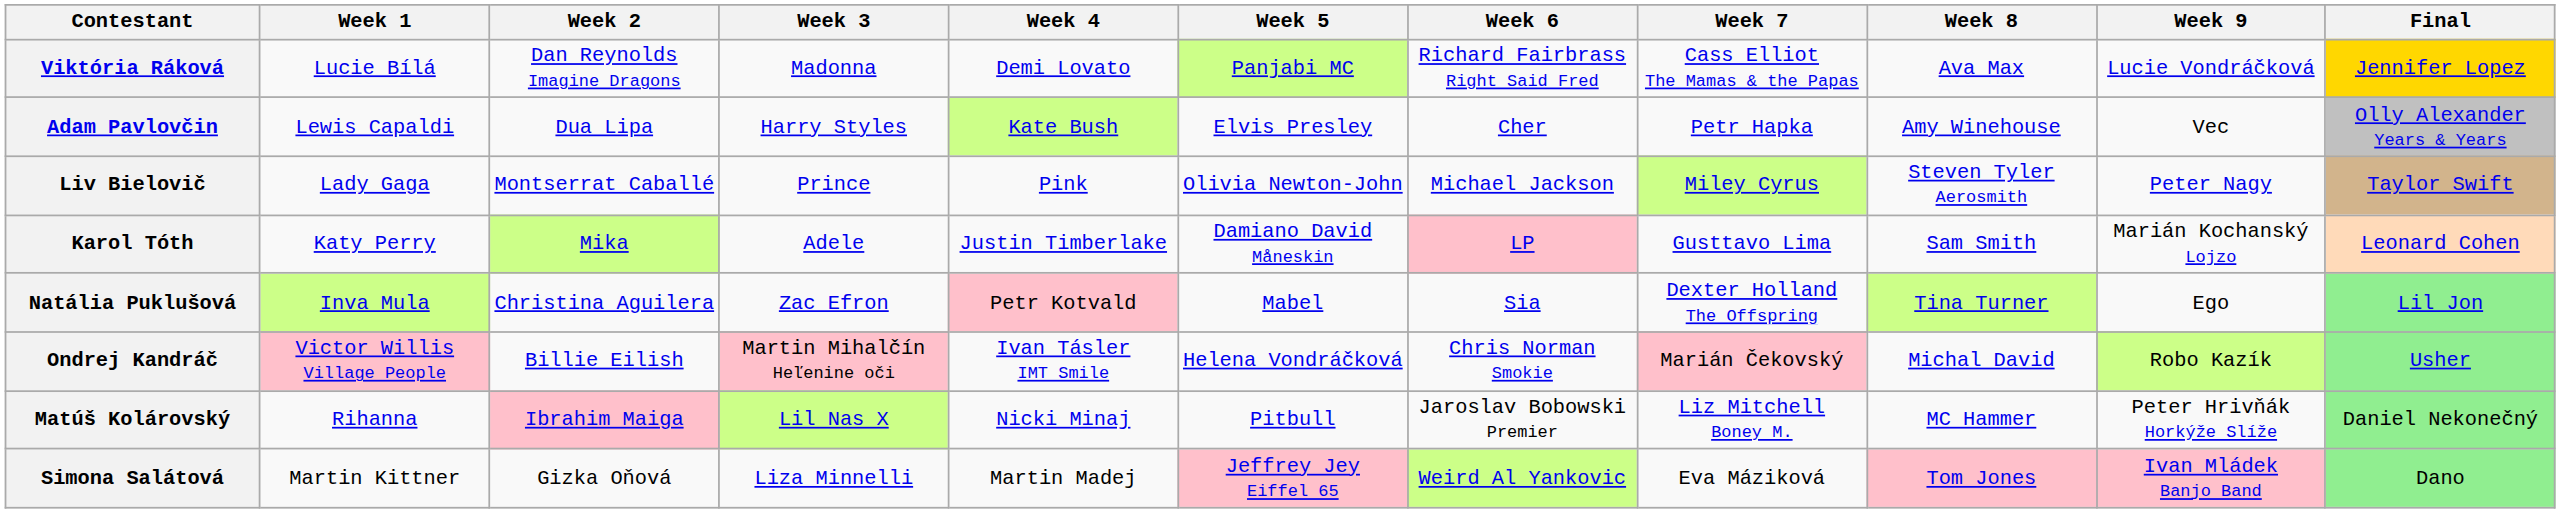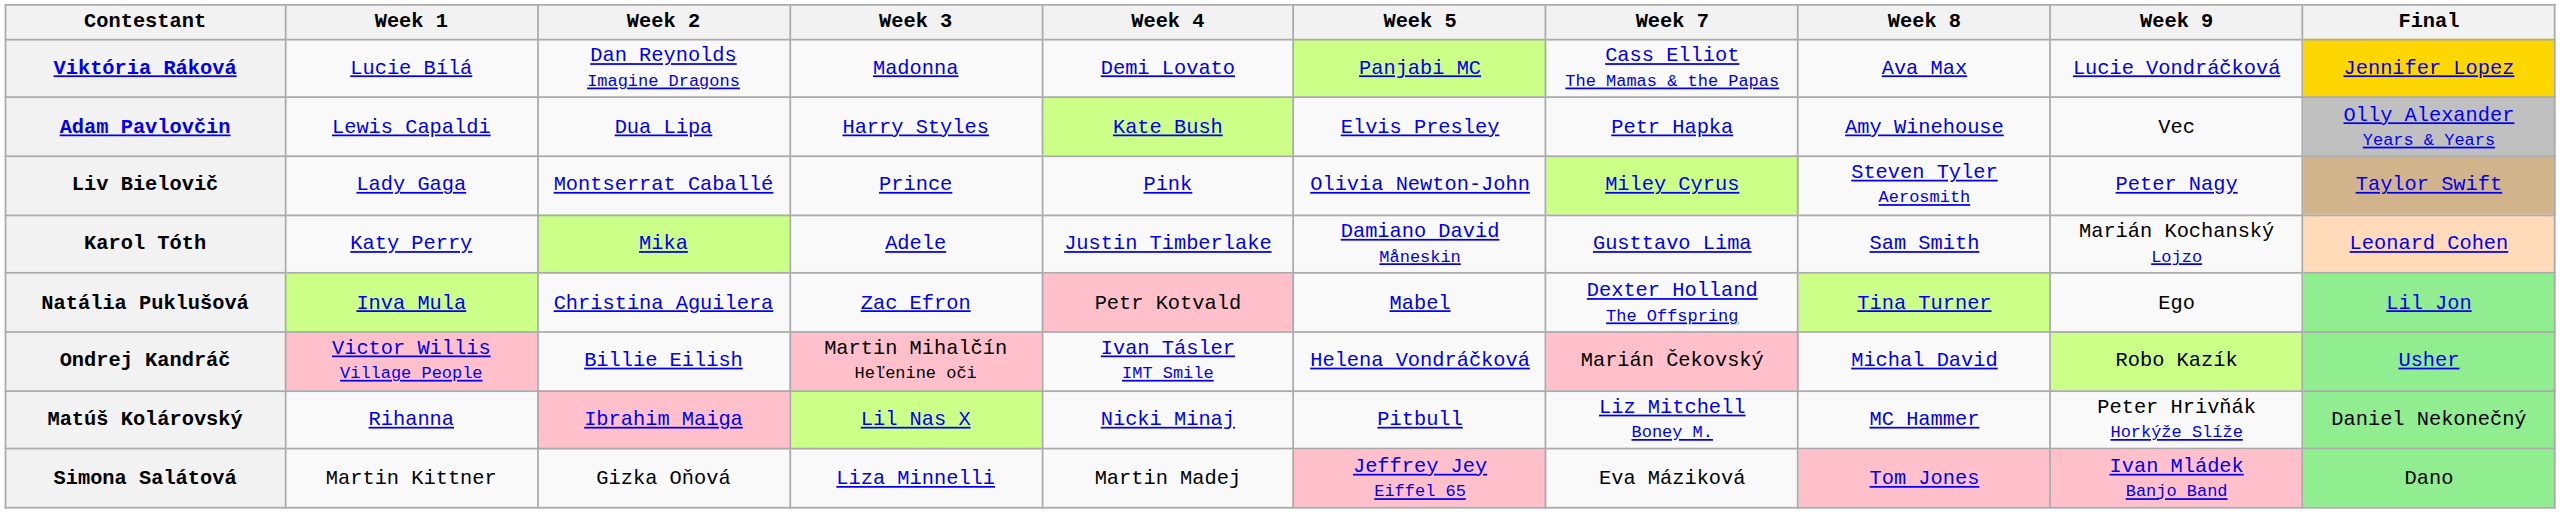 <table class="wikitable" style="font-size:90%; text-align:center; margin-left: auto; margin-right: auto">
 <tr>
 <th style="width: 10%;">Contestant</th>
 <th style="width: 9%;">Week 1</th>
 <th style="width: 9%;">Week 2</th>
 <th style="width: 9%;">Week 3</th>
 <th style="width: 9%;">Week 4</th>
 <th style="width: 9%;">Week 5</th>
-<th style="width: 9%;">Week 6</th>
 <th style="width: 9%;">Week 7</th>
 <th style="width: 9%;">Week 8</th>
 <th style="width: 9%;">Week 9</th>
 <th style="width: 9%;">Final</th>
 </tr>
 <tr>
 <th><a href='#'>Viktória Ráková</a></th>
 <td><a href='#'>Lucie Bílá</a></td>
 <td><a href='#'>Dan Reynolds</a><br><small><a href='#'>Imagine Dragons</a></small></td>
 <td><a href='#'>Madonna</a></td>
 <td><a href='#'>Demi Lovato</a></td>
 <td style=background:#ccff88><a href='#'>Panjabi MC</a></td>
-<td><a href='#'>Richard Fairbrass</a><br><small><a href='#'>Right Said Fred</a></small></td>
 <td><a href='#'>Cass Elliot</a><br><small><a href='#'>The Mamas & the Papas</a></small></td>
 <td><a href='#'>Ava Max</a></td>
 <td><a href='#'>Lucie Vondráčková</a></td>
 <td style=background:gold><a href='#'>Jennifer Lopez</a></td>
 </tr>
 <tr>
 <th><a href='#'>Adam Pavlovčin</a></th>
 <td><a href='#'>Lewis Capaldi</a></td>
 <td><a href='#'>Dua Lipa</a></td>
 <td><a href='#'>Harry Styles</a></td>
 <td style="background:#ccff88"><a href='#'>Kate Bush</a></td>
 <td><a href='#'>Elvis Presley</a></td>
-<td><a href='#'>Cher</a></td>
 <td><a href='#'>Petr Hapka</a></td>
 <td><a href='#'>Amy Winehouse</a></td>
 <td>Vec</td>
 <td style=background:silver><a href='#'>Olly Alexander</a><br><small><a href='#'>Years & Years</a></small></td>
 </tr>
 <tr>
 <th>Liv Bielovič</th>
 <td><a href='#'>Lady Gaga</a></td>
 <td><a href='#'>Montserrat Caballé</a></td>
 <td><a href='#'>Prince</a></td>
 <td><a href='#'>Pink</a></td>
 <td><a href='#'>Olivia Newton-John</a></td>
-<td><a href='#'>Michael Jackson</a></td>
 <td style=background:#ccff88><a href='#'>Miley Cyrus</a></td>
 <td><a href='#'>Steven Tyler</a><br><small><a href='#'>Aerosmith</a></small></td>
 <td><a href='#'>Peter Nagy</a></td>
 <td style=background:tan><a href='#'>Taylor Swift</a></td>
 </tr>
 <tr>
 <th>Karol Tóth</th>
 <td><a href='#'>Katy Perry</a></td>
 <td style="background:#ccff88"><a href='#'>Mika</a></td>
 <td><a href='#'>Adele</a></td>
 <td><a href='#'>Justin Timberlake</a></td>
 <td><a href='#'>Damiano David</a><br><small><a href='#'>Måneskin</a></small></td>
-<td style=background:pink><a href='#'>LP</a></td>
 <td><a href='#'>Gusttavo Lima</a></td>
 <td><a href='#'>Sam Smith</a></td>
 <td>Marián Kochanský<br><small><a href='#'>Lojzo</a></small></td>
 <td style=background:peachpuff><a href='#'>Leonard Cohen</a></td>
 </tr>
 <tr>
 <th>Natália Puklušová</th>
 <td style="background:#ccff88"><a href='#'>Inva Mula</a></td>
 <td><a href='#'>Christina Aguilera</a></td>
 <td><a href='#'>Zac Efron</a></td>
 <td Bgcolor="pink">Petr Kotvald</td>
 <td><a href='#'>Mabel</a></td>
-<td><a href='#'>Sia</a></td>
 <td><a href='#'>Dexter Holland</a><br><small><a href='#'>The Offspring</a></small></td>
 <td style=background:#ccff88><a href='#'>Tina Turner</a></td>
 <td>Ego</td>
 <td style="background:lightgreen;"><a href='#'>Lil Jon</a></td>
 </tr>
 <tr>
 <th>Ondrej Kandráč</th>
 <td style="background:pink"><a href='#'>Victor Willis</a><br><small><a href='#'>Village People</a></small></td>
 <td><a href='#'>Billie Eilish</a></td>
 <td style="background:pink">Martin Mihalčín<br><small>Heľenine oči</small></td>
 <td><a href='#'>Ivan Tásler</a><br><small><a href='#'>IMT Smile</a></small></td>
 <td><a href='#'>Helena Vondráčková</a></td>
-<td><a href='#'>Chris Norman</a><br><small><a href='#'>Smokie</a></small></td>
 <td style=background:pink>Marián Čekovský</td>
 <td><a href='#'>Michal David</a></td>
 <td style="background:#ccff88">Robo Kazík</td>
 <td style="background:lightgreen;"><a href='#'>Usher</a></td>
 </tr>
 <tr>
 <th>Matúš Kolárovský</th>
 <td><a href='#'>Rihanna</a></td>
 <td style="background:pink"><a href='#'>Ibrahim Maiga</a></td>
 <td style="background:#ccff88"><a href='#'>Lil Nas X</a></td>
 <td><a href='#'>Nicki Minaj</a></td>
 <td><a href='#'>Pitbull</a></td>
-<td>Jaroslav Bobowski<br><small>Premier</small></td>
 <td><a href='#'>Liz Mitchell</a><br><small><a href='#'>Boney M.</a></small></td>
 <td><a href='#'>MC Hammer</a></td>
 <td>Peter Hrivňák<br><small><a href='#'>Horkýže Slíže</a></small></td>
 <td style="background:lightgreen;">Daniel Nekonečný</td>
 </tr>
 <tr>
 <th>Simona Salátová</th>
 <td>Martin Kittner</td>
 <td>Gizka Oňová</td>
 <td><a href='#'>Liza Minnelli</a></td>
 <td>Martin Madej</td>
 <td style="background:pink"><a href='#'>Jeffrey Jey</a><br><small><a href='#'>Eiffel 65</a></small></td>
-<td style="background:#ccff88"><a href='#'>Weird Al Yankovic</a></td>
 <td>Eva Máziková</td>
 <td style=background:pink><a href='#'>Tom Jones</a></td>
 <td style=background:pink><a href='#'>Ivan Mládek</a><br><small><a href='#'>Banjo Band</a></small></td>
 <td style="background:lightgreen;">Dano</td>
 </tr>
 </table>
